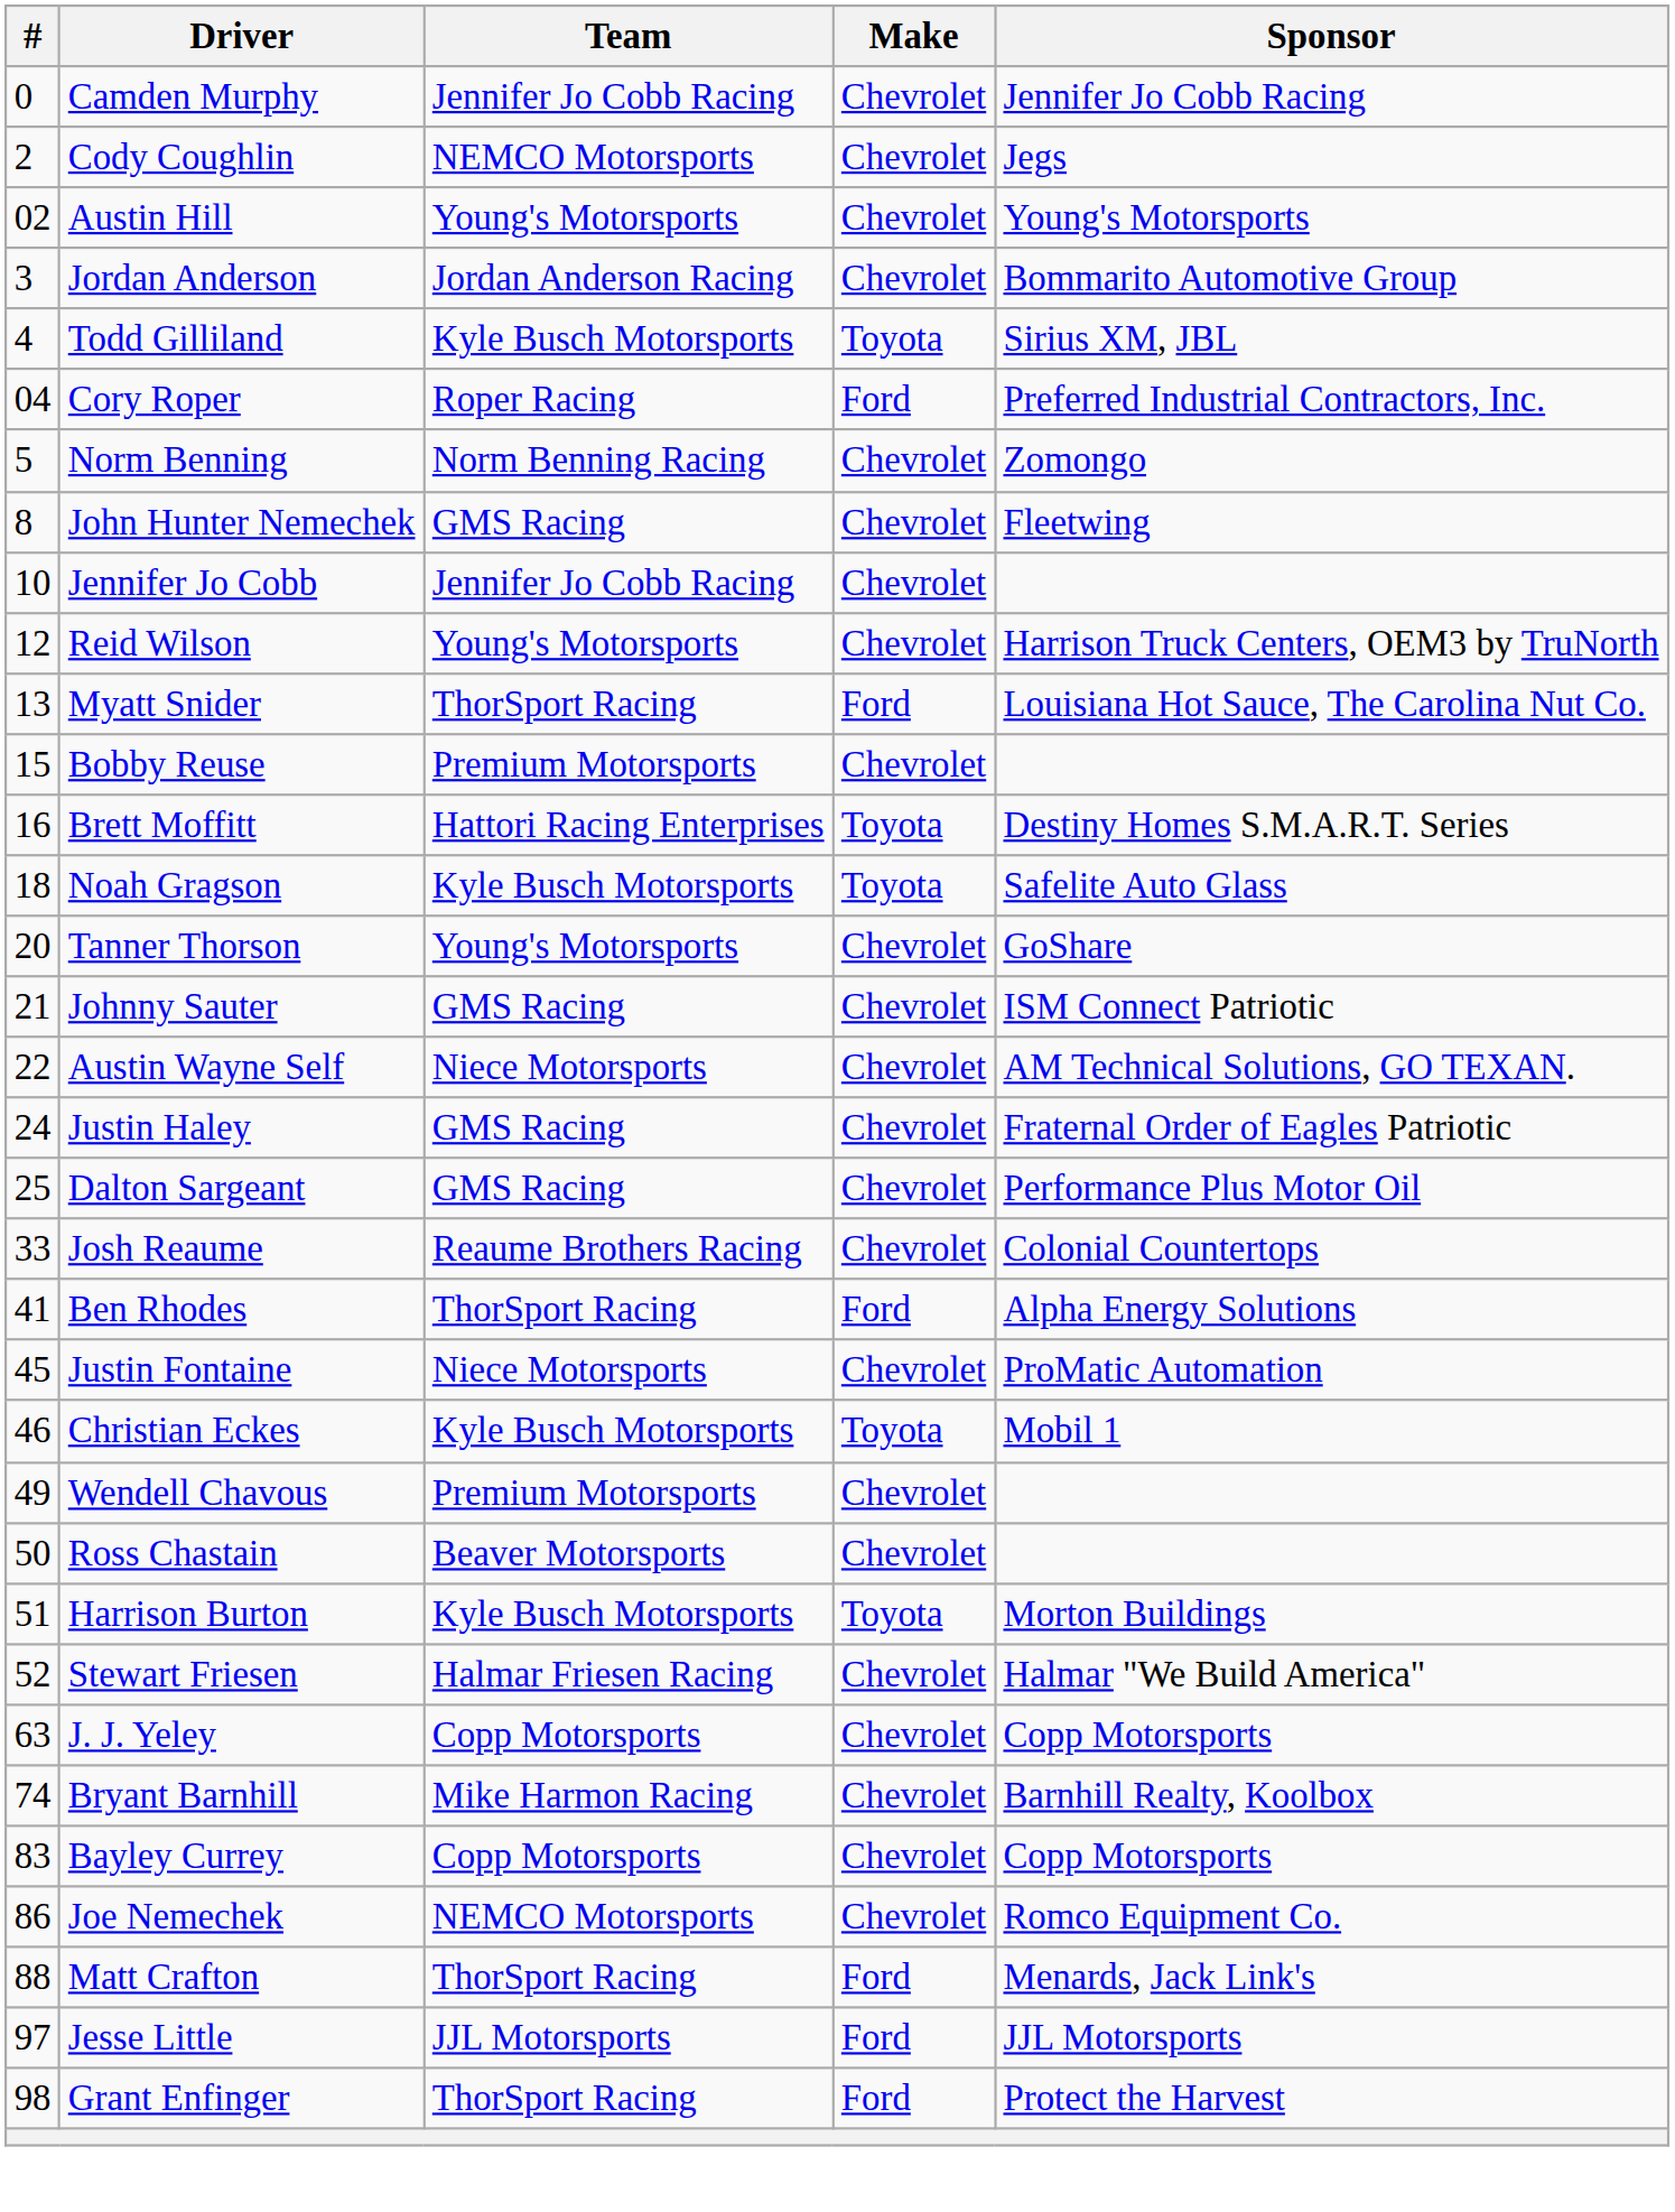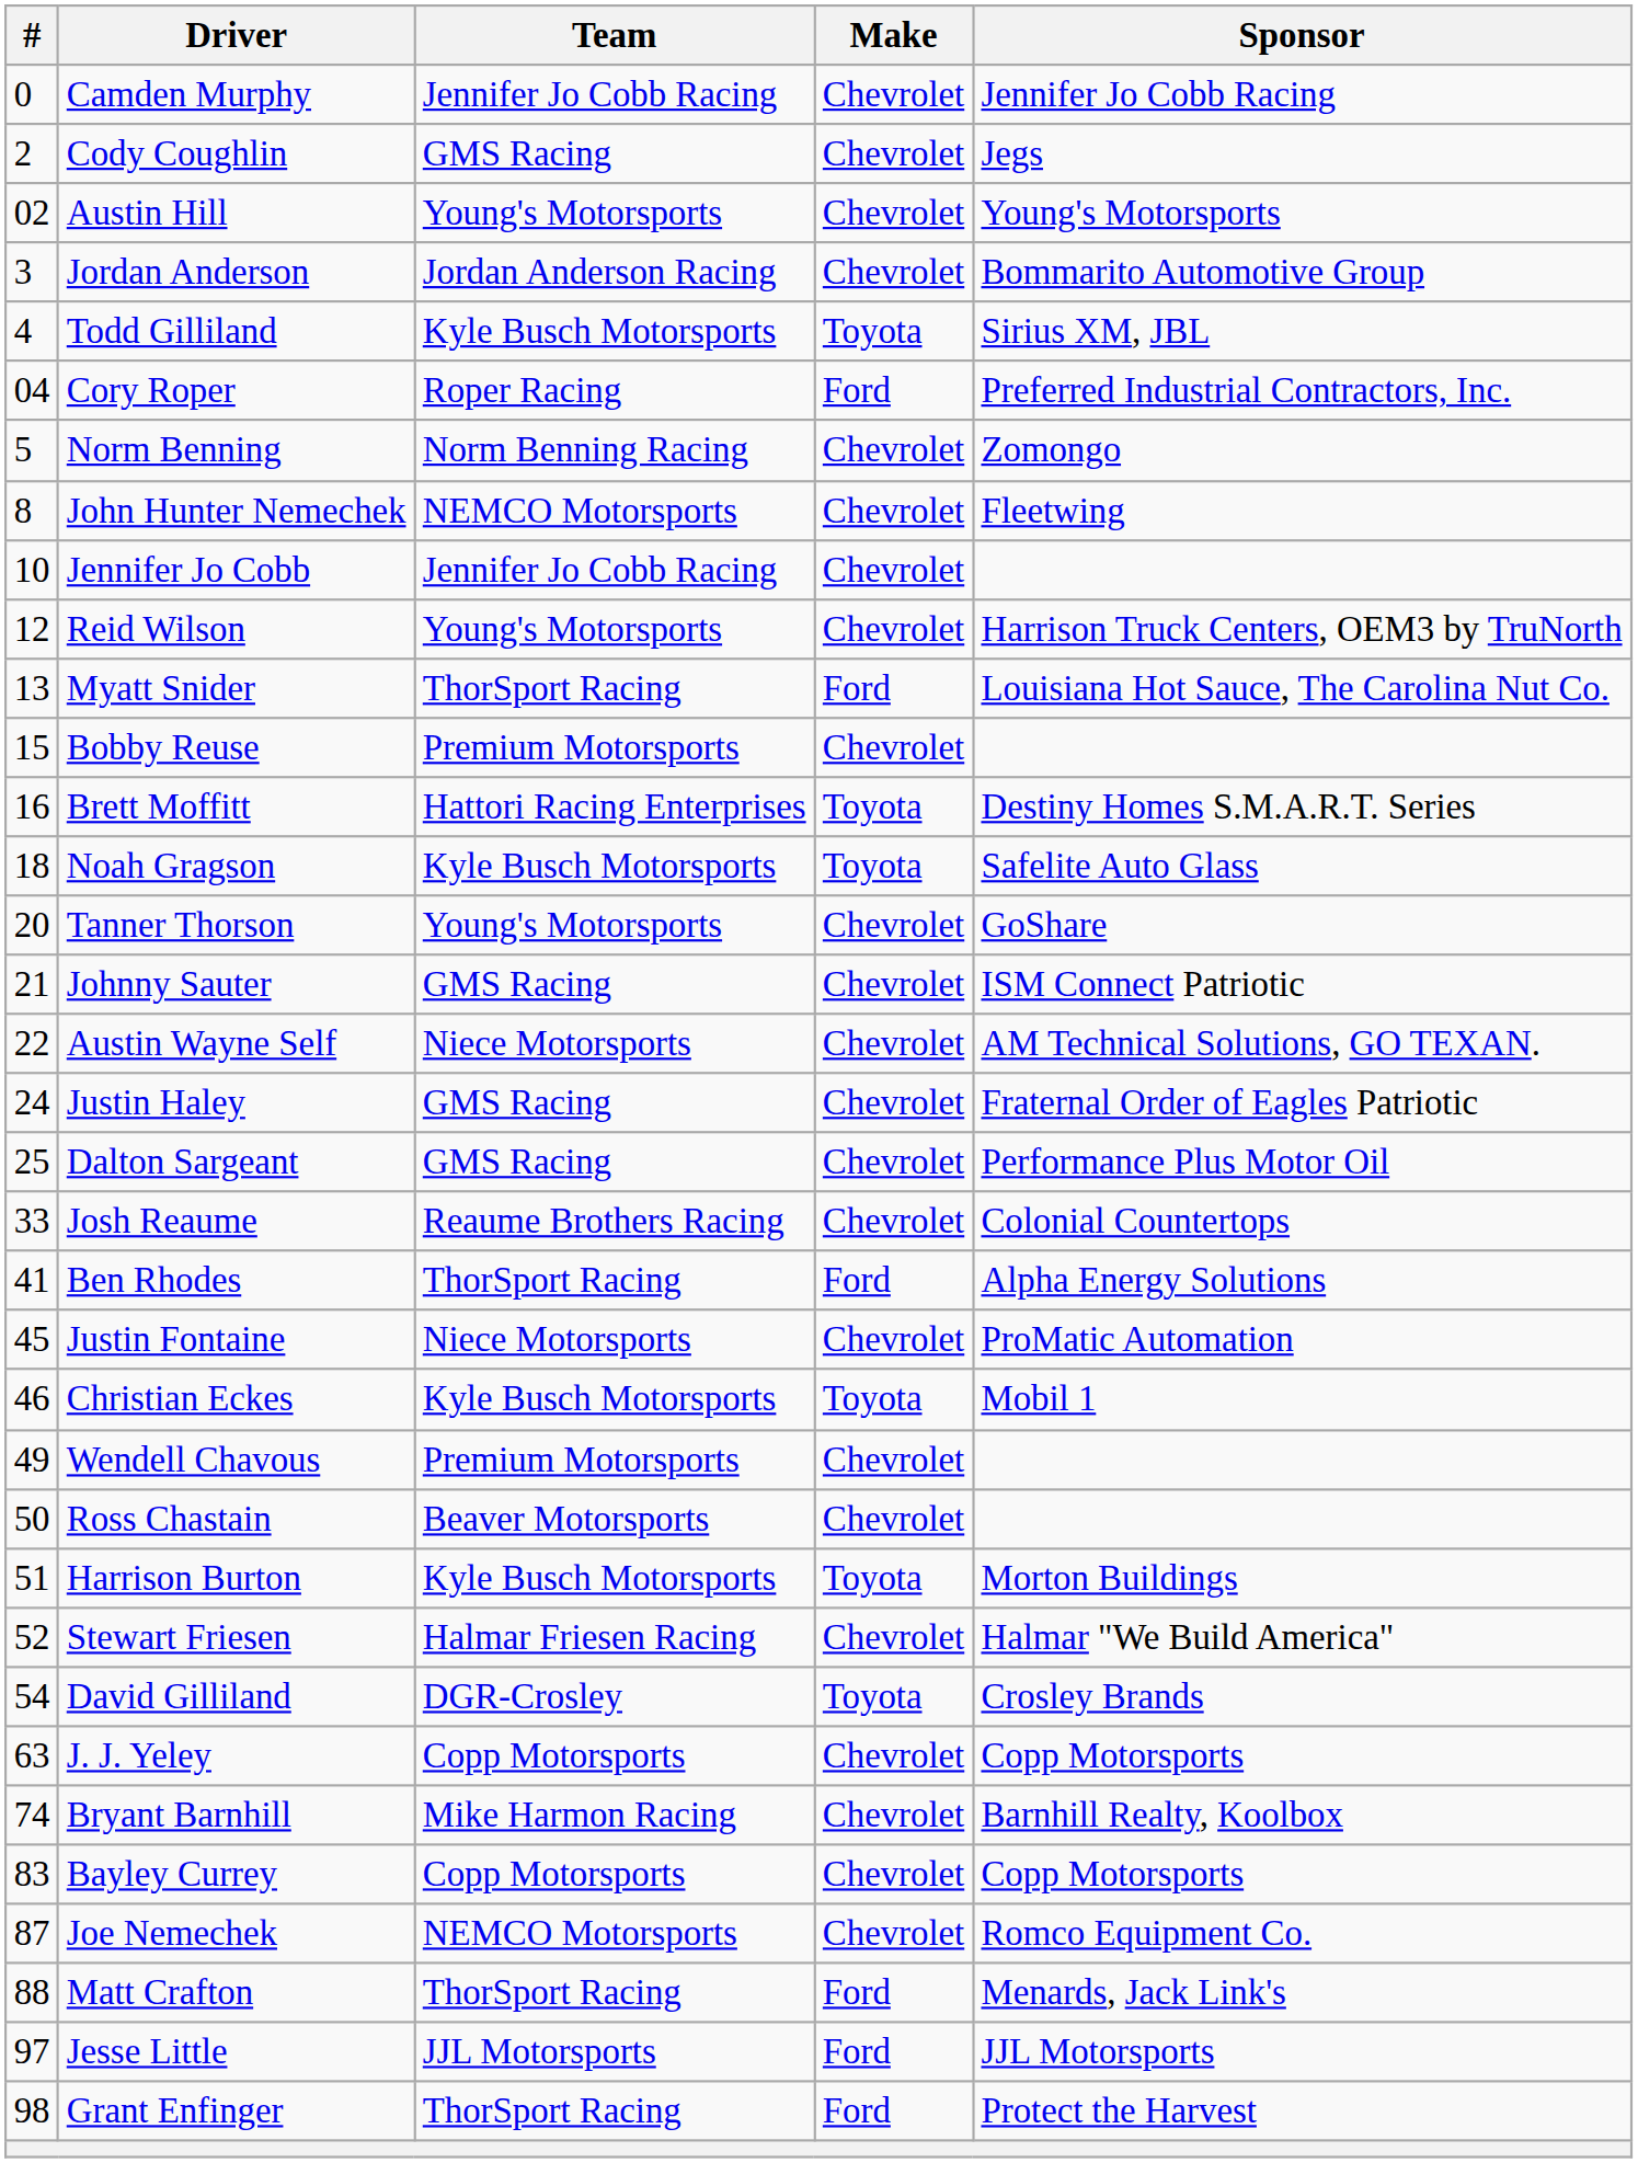 <table class="wikitable" style="font-size:95%">
 <tr>
 <th>#</th>
 <th>Driver</th>
 <th>Team</th>
 <th>Make</th>
 <th>Sponsor</th>
 </tr>
 <tr>
 <td>0</td>
 <td><a href='#'>Camden Murphy</a></td>
 <td><a href='#'>Jennifer Jo Cobb Racing</a></td>
 <td><a href='#'>Chevrolet</a></td>
 <td><a href='#'>Jennifer Jo Cobb Racing</a></td>
 </tr>
 <tr>
 <td>2</td>
 <td><a href='#'>Cody Coughlin</a></td>
-<td><a href='#'>NEMCO Motorsports</a></td>
+<td><a href='#'>GMS Racing</a></td>
 <td><a href='#'>Chevrolet</a></td>
 <td><a href='#'>Jegs</a></td>
 </tr>
 <tr>
 <td>02</td>
 <td><a href='#'>Austin Hill</a></td>
 <td><a href='#'>Young's Motorsports</a></td>
 <td><a href='#'>Chevrolet</a></td>
 <td><a href='#'>Young's Motorsports</a></td>
 </tr>
 <tr>
 <td>3</td>
 <td><a href='#'>Jordan Anderson</a></td>
 <td><a href='#'>Jordan Anderson Racing</a></td>
 <td><a href='#'>Chevrolet</a></td>
 <td><a href='#'>Bommarito Automotive Group</a></td>
 </tr>
 <tr>
 <td>4</td>
 <td><a href='#'>Todd Gilliland</a></td>
 <td><a href='#'>Kyle Busch Motorsports</a></td>
 <td><a href='#'>Toyota</a></td>
 <td><a href='#'>Sirius XM</a>, <a href='#'>JBL</a></td>
 </tr>
 <tr>
 <td>04</td>
 <td><a href='#'>Cory Roper</a></td>
 <td><a href='#'>Roper Racing</a></td>
 <td><a href='#'>Ford</a></td>
 <td><a href='#'>Preferred Industrial Contractors, Inc.</a></td>
 </tr>
 <tr>
 <td>5</td>
 <td><a href='#'>Norm Benning</a></td>
 <td><a href='#'>Norm Benning Racing</a></td>
 <td><a href='#'>Chevrolet</a></td>
 <td><a href='#'>Zomongo</a></td>
 </tr>
 <tr>
 <td>8</td>
 <td><a href='#'>John Hunter Nemechek</a></td>
-<td><a href='#'>GMS Racing</a></td>
+<td><a href='#'>NEMCO Motorsports</a></td>
 <td><a href='#'>Chevrolet</a></td>
 <td><a href='#'>Fleetwing</a></td>
 </tr>
 <tr>
 <td>10</td>
 <td><a href='#'>Jennifer Jo Cobb</a></td>
 <td><a href='#'>Jennifer Jo Cobb Racing</a></td>
 <td><a href='#'>Chevrolet</a></td>
 <td></td>
 </tr>
 <tr>
 <td>12</td>
 <td><a href='#'>Reid Wilson</a></td>
 <td><a href='#'>Young's Motorsports</a></td>
 <td><a href='#'>Chevrolet</a></td>
 <td><a href='#'>Harrison Truck Centers</a>, OEM3 by <a href='#'>TruNorth</a></td>
 </tr>
 <tr>
 <td>13</td>
 <td><a href='#'>Myatt Snider</a></td>
 <td><a href='#'>ThorSport Racing</a></td>
 <td><a href='#'>Ford</a></td>
 <td><a href='#'>Louisiana Hot Sauce</a>, <a href='#'>The Carolina Nut Co.</a></td>
 </tr>
 <tr>
 <td>15</td>
 <td><a href='#'>Bobby Reuse</a></td>
 <td><a href='#'>Premium Motorsports</a></td>
 <td><a href='#'>Chevrolet</a></td>
 <td></td>
 </tr>
 <tr>
 <td>16</td>
 <td><a href='#'>Brett Moffitt</a></td>
 <td><a href='#'>Hattori Racing Enterprises</a></td>
 <td><a href='#'>Toyota</a></td>
 <td><a href='#'>Destiny Homes</a> S.M.A.R.T. Series</td>
 </tr>
 <tr>
 <td>18</td>
 <td><a href='#'>Noah Gragson</a></td>
 <td><a href='#'>Kyle Busch Motorsports</a></td>
 <td><a href='#'>Toyota</a></td>
 <td><a href='#'>Safelite Auto Glass</a></td>
 </tr>
 <tr>
 <td>20</td>
 <td><a href='#'>Tanner Thorson</a></td>
 <td><a href='#'>Young's Motorsports</a></td>
 <td><a href='#'>Chevrolet</a></td>
 <td><a href='#'>GoShare</a></td>
 </tr>
 <tr>
 <td>21</td>
 <td><a href='#'>Johnny Sauter</a></td>
 <td><a href='#'>GMS Racing</a></td>
 <td><a href='#'>Chevrolet</a></td>
 <td><a href='#'>ISM Connect</a> Patriotic</td>
 </tr>
 <tr>
 <td>22</td>
 <td><a href='#'>Austin Wayne Self</a></td>
 <td><a href='#'>Niece Motorsports</a></td>
 <td><a href='#'>Chevrolet</a></td>
 <td><a href='#'>AM Technical Solutions</a>, <a href='#'>GO TEXAN</a>.</td>
 </tr>
 <tr>
 <td>24</td>
 <td><a href='#'>Justin Haley</a></td>
 <td><a href='#'>GMS Racing</a></td>
 <td><a href='#'>Chevrolet</a></td>
 <td><a href='#'>Fraternal Order of Eagles</a> Patriotic</td>
 </tr>
 <tr>
 <td>25</td>
 <td><a href='#'>Dalton Sargeant</a></td>
 <td><a href='#'>GMS Racing</a></td>
 <td><a href='#'>Chevrolet</a></td>
 <td><a href='#'>Performance Plus Motor Oil</a></td>
 </tr>
 <tr>
 <td>33</td>
 <td><a href='#'>Josh Reaume</a></td>
 <td><a href='#'>Reaume Brothers Racing</a></td>
 <td><a href='#'>Chevrolet</a></td>
 <td><a href='#'>Colonial Countertops</a></td>
 </tr>
 <tr>
 <td>41</td>
 <td><a href='#'>Ben Rhodes</a></td>
 <td><a href='#'>ThorSport Racing</a></td>
 <td><a href='#'>Ford</a></td>
 <td><a href='#'>Alpha Energy Solutions</a></td>
 </tr>
 <tr>
 <td>45</td>
 <td><a href='#'>Justin Fontaine</a></td>
 <td><a href='#'>Niece Motorsports</a></td>
 <td><a href='#'>Chevrolet</a></td>
 <td><a href='#'>ProMatic Automation</a></td>
 </tr>
 <tr>
 <td>46</td>
 <td><a href='#'>Christian Eckes</a></td>
 <td><a href='#'>Kyle Busch Motorsports</a></td>
 <td><a href='#'>Toyota</a></td>
 <td><a href='#'>Mobil 1</a></td>
 </tr>
 <tr>
 <td>49</td>
 <td><a href='#'>Wendell Chavous</a></td>
 <td><a href='#'>Premium Motorsports</a></td>
 <td><a href='#'>Chevrolet</a></td>
 <td></td>
 </tr>
 <tr>
 <td>50</td>
 <td><a href='#'>Ross Chastain</a></td>
 <td><a href='#'>Beaver Motorsports</a></td>
 <td><a href='#'>Chevrolet</a></td>
 <td></td>
 </tr>
 <tr>
 <td>51</td>
 <td><a href='#'>Harrison Burton</a></td>
 <td><a href='#'>Kyle Busch Motorsports</a></td>
 <td><a href='#'>Toyota</a></td>
 <td><a href='#'>Morton Buildings</a></td>
 </tr>
 <tr>
 <td>52</td>
 <td><a href='#'>Stewart Friesen</a></td>
 <td><a href='#'>Halmar Friesen Racing</a></td>
 <td><a href='#'>Chevrolet</a></td>
 <td><a href='#'>Halmar</a> "We Build America"</td>
 </tr>
 <tr>
+<td>54</td>
+<td><a href='#'>David Gilliland</a></td>
+<td><a href='#'>DGR-Crosley</a></td>
+<td><a href='#'>Toyota</a></td>
+<td><a href='#'>Crosley Brands</a></td>
+</tr>
+<tr>
 <td>63</td>
 <td><a href='#'>J. J. Yeley</a></td>
 <td><a href='#'>Copp Motorsports</a></td>
 <td><a href='#'>Chevrolet</a></td>
 <td><a href='#'>Copp Motorsports</a></td>
 </tr>
 <tr>
 <td>74</td>
 <td><a href='#'>Bryant Barnhill</a></td>
 <td><a href='#'>Mike Harmon Racing</a></td>
 <td><a href='#'>Chevrolet</a></td>
 <td><a href='#'>Barnhill Realty</a>, <a href='#'>Koolbox</a></td>
 </tr>
 <tr>
 <td>83</td>
 <td><a href='#'>Bayley Currey</a></td>
 <td><a href='#'>Copp Motorsports</a></td>
 <td><a href='#'>Chevrolet</a></td>
 <td><a href='#'>Copp Motorsports</a></td>
 </tr>
 <tr>
-<td>86</td>
+<td>87</td>
 <td><a href='#'>Joe Nemechek</a></td>
 <td><a href='#'>NEMCO Motorsports</a></td>
 <td><a href='#'>Chevrolet</a></td>
 <td><a href='#'>Romco Equipment Co.</a></td>
 </tr>
 <tr>
 <td>88</td>
 <td><a href='#'>Matt Crafton</a></td>
 <td><a href='#'>ThorSport Racing</a></td>
 <td><a href='#'>Ford</a></td>
 <td><a href='#'>Menards</a>, <a href='#'>Jack Link's</a></td>
 </tr>
 <tr>
 <td>97</td>
 <td><a href='#'>Jesse Little</a></td>
 <td><a href='#'>JJL Motorsports</a></td>
 <td><a href='#'>Ford</a></td>
 <td><a href='#'>JJL Motorsports</a></td>
 </tr>
 <tr>
 <td>98</td>
 <td><a href='#'>Grant Enfinger</a></td>
 <td><a href='#'>ThorSport Racing</a></td>
 <td><a href='#'>Ford</a></td>
 <td><a href='#'>Protect the Harvest</a></td>
 </tr>
 <tr>
 <th colspan="5"></th>
 </tr>
 </table>
